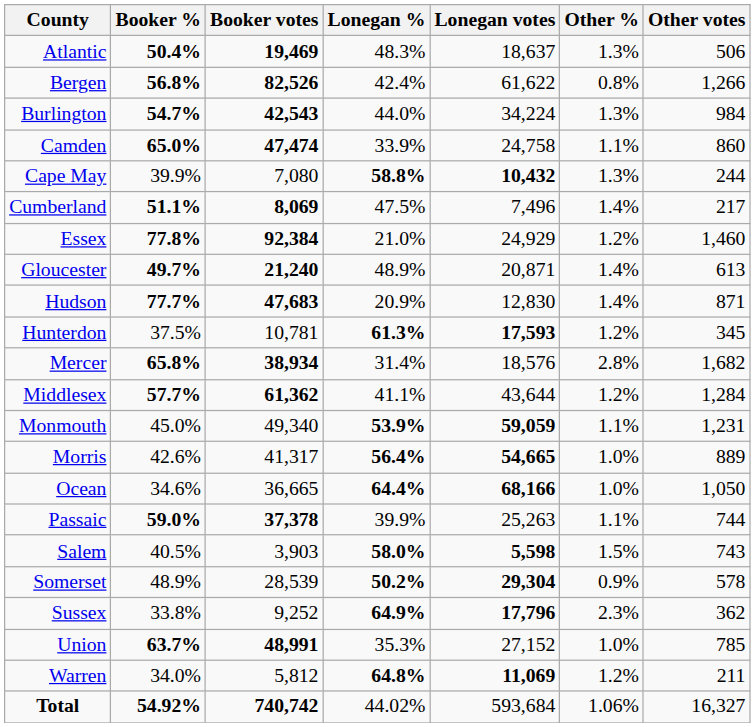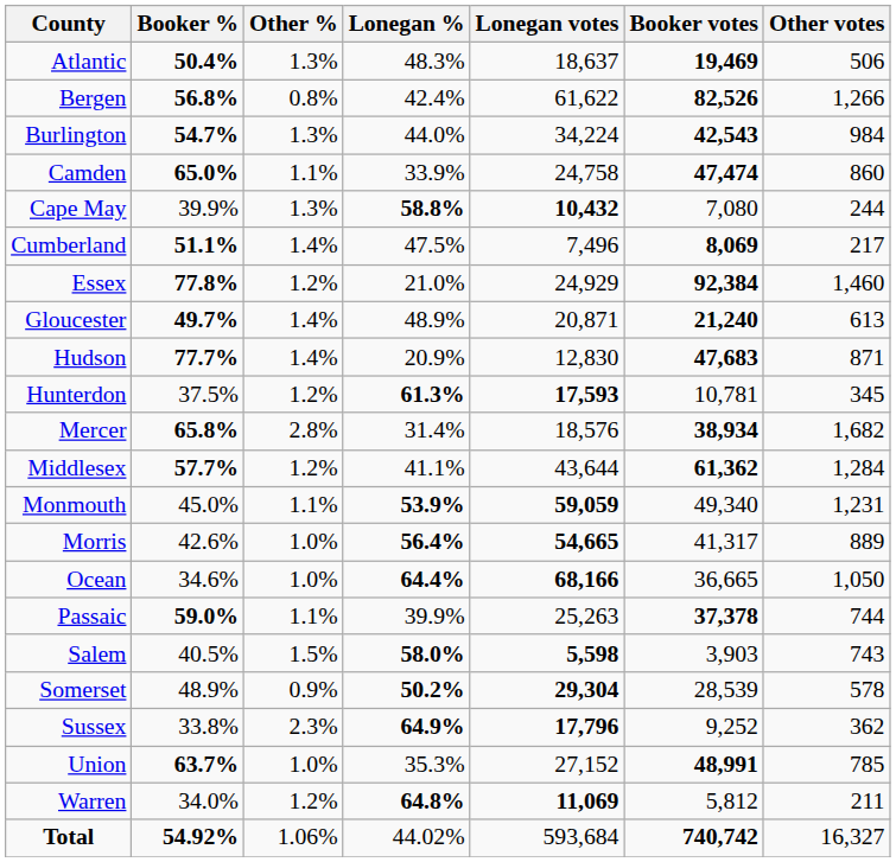 <table class="wikitable sortable" style="text-align:right">
 <tr>
 <th>County</th>
 <th>Booker %</th>
-<th>Booker votes</th>
+<th>Other %</th>
 <th>Lonegan %</th>
 <th>Lonegan votes</th>
-<th>Other %</th>
+<th>Booker votes</th>
 <th>Other votes</th>
 </tr>
 <tr>
 <td><a href='#'>Atlantic</a></td>
 <td><strong>50.4%</strong></td>
-<td><strong>19,469</strong></td>
+<td>1.3%</td>
 <td>48.3%</td>
 <td>18,637</td>
-<td>1.3%</td>
+<td><strong>19,469</strong></td>
 <td>506</td>
 </tr>
 <tr>
 <td><a href='#'>Bergen</a></td>
 <td><strong>56.8%</strong></td>
-<td><strong>82,526</strong></td>
+<td>0.8%</td>
 <td>42.4%</td>
 <td>61,622</td>
-<td>0.8%</td>
+<td><strong>82,526</strong></td>
 <td>1,266</td>
 </tr>
 <tr>
 <td><a href='#'>Burlington</a></td>
 <td><strong>54.7%</strong></td>
-<td><strong>42,543</strong></td>
+<td>1.3%</td>
 <td>44.0%</td>
 <td>34,224</td>
-<td>1.3%</td>
+<td><strong>42,543</strong></td>
 <td>984</td>
 </tr>
 <tr>
 <td><a href='#'>Camden</a></td>
 <td><strong>65.0%</strong></td>
-<td><strong>47,474</strong></td>
+<td>1.1%</td>
 <td>33.9%</td>
 <td>24,758</td>
-<td>1.1%</td>
+<td><strong>47,474</strong></td>
 <td>860</td>
 </tr>
 <tr>
 <td><a href='#'>Cape May</a></td>
 <td>39.9%</td>
-<td>7,080</td>
+<td>1.3%</td>
 <td><strong>58.8%</strong></td>
 <td><strong>10,432</strong></td>
-<td>1.3%</td>
+<td>7,080</td>
 <td>244</td>
 </tr>
 <tr>
 <td><a href='#'>Cumberland</a></td>
 <td><strong>51.1%</strong></td>
-<td><strong>8,069</strong></td>
+<td>1.4%</td>
 <td>47.5%</td>
 <td>7,496</td>
-<td>1.4%</td>
+<td><strong>8,069</strong></td>
 <td>217</td>
 </tr>
 <tr>
 <td><a href='#'>Essex</a></td>
 <td><strong>77.8%</strong></td>
-<td><strong>92,384</strong></td>
+<td>1.2%</td>
 <td>21.0%</td>
 <td>24,929</td>
-<td>1.2%</td>
+<td><strong>92,384</strong></td>
 <td>1,460</td>
 </tr>
 <tr>
 <td><a href='#'>Gloucester</a></td>
 <td><strong>49.7%</strong></td>
-<td><strong>21,240</strong></td>
+<td>1.4%</td>
 <td>48.9%</td>
 <td>20,871</td>
-<td>1.4%</td>
+<td><strong>21,240</strong></td>
 <td>613</td>
 </tr>
 <tr>
 <td><a href='#'>Hudson</a></td>
 <td><strong>77.7%</strong></td>
-<td><strong>47,683</strong></td>
+<td>1.4%</td>
 <td>20.9%</td>
 <td>12,830</td>
-<td>1.4%</td>
+<td><strong>47,683</strong></td>
 <td>871</td>
 </tr>
 <tr>
 <td><a href='#'>Hunterdon</a></td>
 <td>37.5%</td>
-<td>10,781</td>
+<td>1.2%</td>
 <td><strong>61.3%</strong></td>
 <td><strong>17,593</strong></td>
-<td>1.2%</td>
+<td>10,781</td>
 <td>345</td>
 </tr>
 <tr>
 <td><a href='#'>Mercer</a></td>
 <td><strong>65.8%</strong></td>
-<td><strong>38,934</strong></td>
+<td>2.8%</td>
 <td>31.4%</td>
 <td>18,576</td>
-<td>2.8%</td>
+<td><strong>38,934</strong></td>
 <td>1,682</td>
 </tr>
 <tr>
 <td><a href='#'>Middlesex</a></td>
 <td><strong>57.7%</strong></td>
-<td><strong>61,362</strong></td>
+<td>1.2%</td>
 <td>41.1%</td>
 <td>43,644</td>
-<td>1.2%</td>
+<td><strong>61,362</strong></td>
 <td>1,284</td>
 </tr>
 <tr>
 <td><a href='#'>Monmouth</a></td>
 <td>45.0%</td>
-<td>49,340</td>
+<td>1.1%</td>
 <td><strong>53.9%</strong></td>
 <td><strong>59,059</strong></td>
-<td>1.1%</td>
+<td>49,340</td>
 <td>1,231</td>
 </tr>
 <tr>
 <td><a href='#'>Morris</a></td>
 <td>42.6%</td>
-<td>41,317</td>
+<td>1.0%</td>
 <td><strong>56.4%</strong></td>
 <td><strong>54,665</strong></td>
-<td>1.0%</td>
+<td>41,317</td>
 <td>889</td>
 </tr>
 <tr>
 <td><a href='#'>Ocean</a></td>
 <td>34.6%</td>
-<td>36,665</td>
+<td>1.0%</td>
 <td><strong>64.4%</strong></td>
 <td><strong>68,166</strong></td>
-<td>1.0%</td>
+<td>36,665</td>
 <td>1,050</td>
 </tr>
 <tr>
 <td><a href='#'>Passaic</a></td>
 <td><strong>59.0%</strong></td>
-<td><strong>37,378</strong></td>
+<td>1.1%</td>
 <td>39.9%</td>
 <td>25,263</td>
-<td>1.1%</td>
+<td><strong>37,378</strong></td>
 <td>744</td>
 </tr>
 <tr>
 <td><a href='#'>Salem</a></td>
 <td>40.5%</td>
-<td>3,903</td>
+<td>1.5%</td>
 <td><strong>58.0%</strong></td>
 <td><strong>5,598</strong></td>
-<td>1.5%</td>
+<td>3,903</td>
 <td>743</td>
 </tr>
 <tr>
 <td><a href='#'>Somerset</a></td>
 <td>48.9%</td>
-<td>28,539</td>
+<td>0.9%</td>
 <td><strong>50.2%</strong></td>
 <td><strong>29,304</strong></td>
-<td>0.9%</td>
+<td>28,539</td>
 <td>578</td>
 </tr>
 <tr>
 <td><a href='#'>Sussex</a></td>
 <td>33.8%</td>
-<td>9,252</td>
+<td>2.3%</td>
 <td><strong>64.9%</strong></td>
 <td><strong>17,796</strong></td>
-<td>2.3%</td>
+<td>9,252</td>
 <td>362</td>
 </tr>
 <tr>
 <td><a href='#'>Union</a></td>
 <td><strong>63.7%</strong></td>
-<td><strong>48,991</strong></td>
+<td>1.0%</td>
 <td>35.3%</td>
 <td>27,152</td>
-<td>1.0%</td>
+<td><strong>48,991</strong></td>
 <td>785</td>
 </tr>
 <tr>
 <td><a href='#'>Warren</a></td>
 <td>34.0%</td>
-<td>5,812</td>
+<td>1.2%</td>
 <td><strong>64.8%</strong></td>
 <td><strong>11,069</strong></td>
-<td>1.2%</td>
+<td>5,812</td>
 <td>211</td>
 </tr>
 <tr>
 <td align="center" ><strong>Total</strong></td>
 <td><strong>54.92%</strong></td>
-<td><strong>740,742</strong></td>
+<td>1.06%</td>
 <td>44.02%</td>
 <td>593,684</td>
-<td>1.06%</td>
+<td><strong>740,742</strong></td>
 <td>16,327</td>
 </tr>
 </table>
